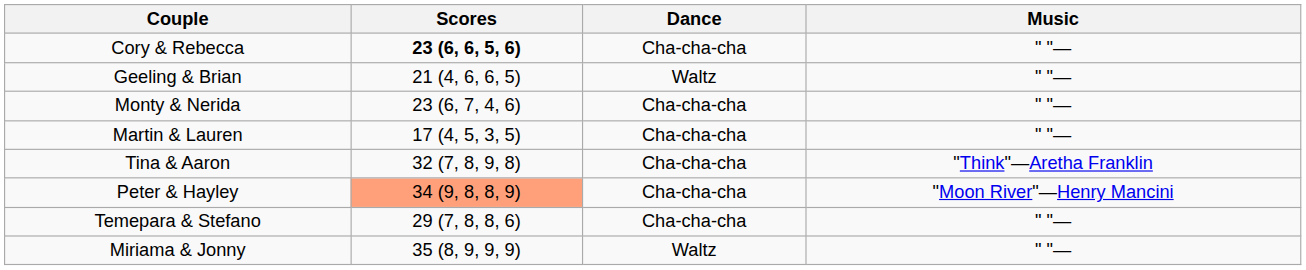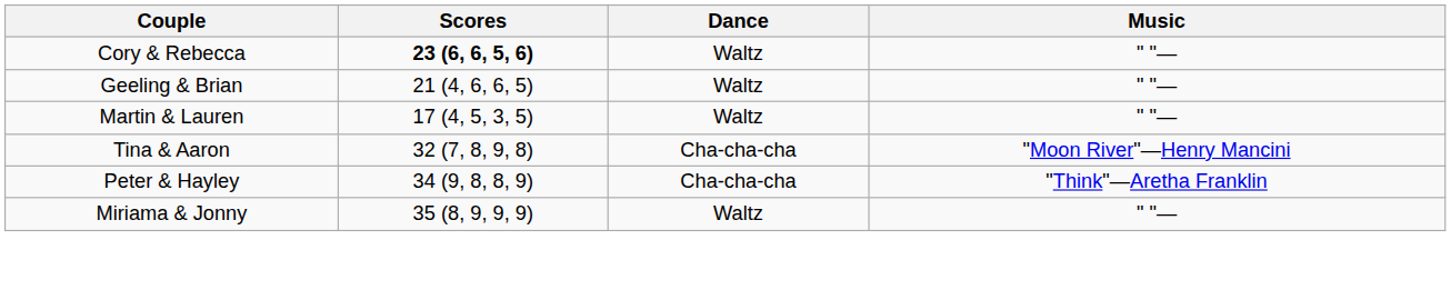 <table class="wikitable sortable" style="text-align:center; width: 90%">
 <tr>
 <th scope="col">Couple</th>
 <th scope="col">Scores</th>
 <th scope="col" class="unsortable">Dance</th>
 <th scope="col" class="unsortable">Music</th>
 </tr>
 <tr>
 <td>Cory & Rebecca</td>
 <td><strong>23 (6, 6, 5, 6)</strong></td>
-<td>Cha-cha-cha</td>
+<td>Waltz</td>
 <td>" "—</td>
 </tr>
 <tr>
 <td>Geeling & Brian</td>
 <td>21 (4, 6, 6, 5)</td>
 <td>Waltz</td>
 <td>" "—</td>
 </tr>
 <tr>
-<td>Monty & Nerida</td>
-<td>23 (6, 7, 4, 6)</td>
-<td>Cha-cha-cha</td>
-<td>" "—</td>
-</tr>
-<tr>
 <td>Martin & Lauren</td>
 <td>17 (4, 5, 3, 5)</td>
-<td>Cha-cha-cha</td>
+<td>Waltz</td>
 <td>" "—</td>
 </tr>
 <tr>
 <td>Tina & Aaron</td>
 <td>32 (7, 8, 9, 8)</td>
 <td>Cha-cha-cha</td>
-<td>"<a href='#'>Think</a>"—<a href='#'>Aretha Franklin</a></td>
+<td>"<a href='#'>Moon River</a>"—<a href='#'>Henry Mancini</a></td>
 </tr>
 <tr>
 <td>Peter & Hayley</td>
-<td style="background: lightsalmon;">34 (9, 8, 8, 9)</td>
+<td>34 (9, 8, 8, 9)</td>
 <td>Cha-cha-cha</td>
-<td>"<a href='#'>Moon River</a>"—<a href='#'>Henry Mancini</a></td>
-</tr>
-<tr>
-<td>Temepara & Stefano</td>
-<td>29 (7, 8, 8, 6)</td>
-<td>Cha-cha-cha</td>
-<td>" "—</td>
+<td>"<a href='#'>Think</a>"—<a href='#'>Aretha Franklin</a></td>
 </tr>
 <tr>
 <td>Miriama & Jonny</td>
 <td>35 (8, 9, 9, 9)</td>
 <td>Waltz</td>
 <td>" "—</td>
 </tr>
 </table>
